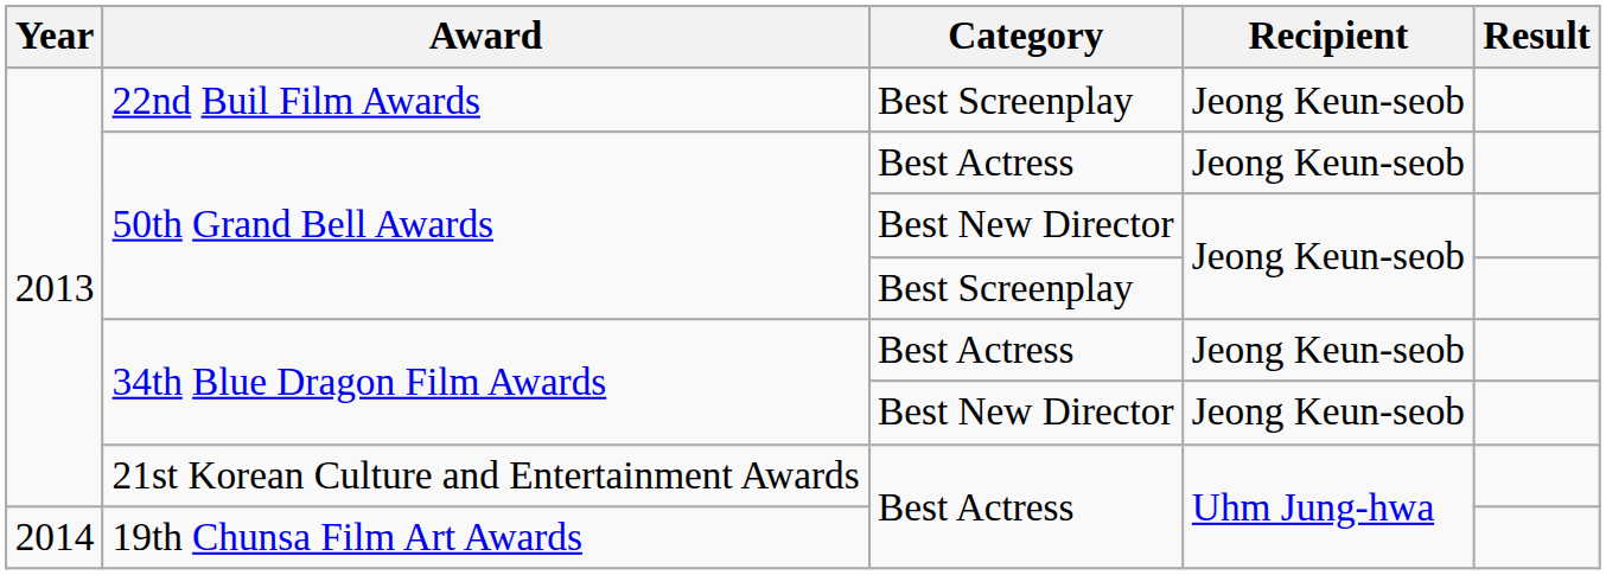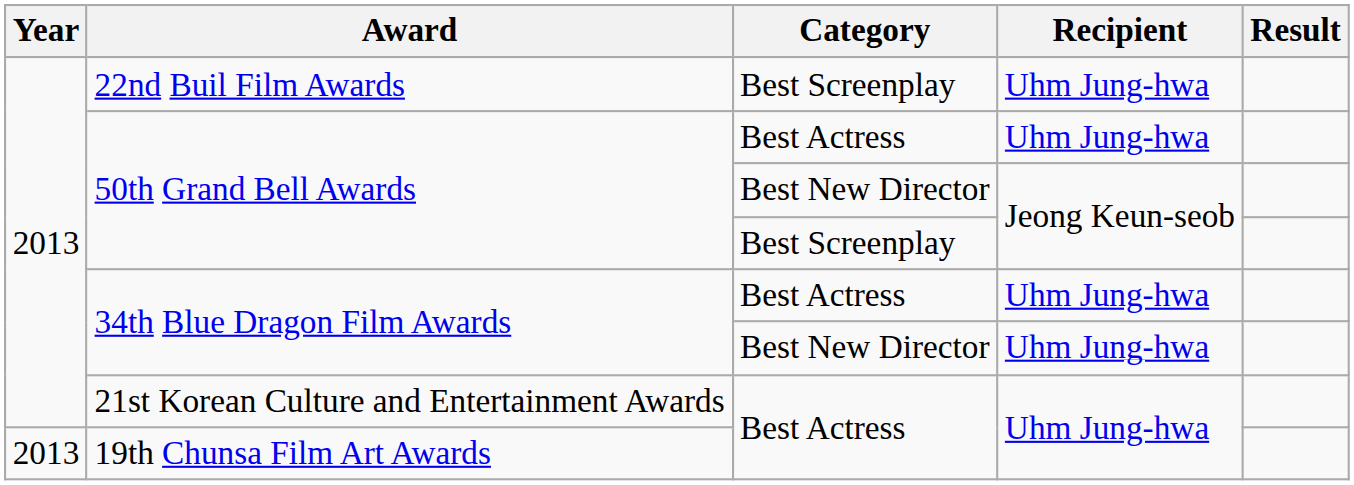 <table class="wikitable">
 <tr>
 <th>Year</th>
 <th>Award</th>
 <th>Category</th>
 <th>Recipient</th>
 <th>Result</th>
 </tr>
 <tr>
 <td rowspan=7>2013</td>
 <td><a href='#'>22nd</a> <a href='#'>Buil Film Awards</a></td>
 <td>Best Screenplay</td>
-<td>Jeong Keun-seob</td>
+<td><a href='#'>Uhm Jung-hwa</a></td>
 <td></td>
 </tr>
 <tr>
 <td rowspan=3><a href='#'>50th</a> <a href='#'>Grand Bell Awards</a></td>
 <td>Best Actress</td>
-<td>Jeong Keun-seob</td>
+<td><a href='#'>Uhm Jung-hwa</a></td>
 <td></td>
 </tr>
 <tr>
 <td>Best New Director</td>
 <td rowspan=2>Jeong Keun-seob</td>
 <td></td>
 </tr>
 <tr>
 <td>Best Screenplay</td>
 <td></td>
 </tr>
 <tr>
 <td rowspan=2><a href='#'>34th</a> <a href='#'>Blue Dragon Film Awards</a></td>
 <td>Best Actress</td>
-<td>Jeong Keun-seob</td>
+<td><a href='#'>Uhm Jung-hwa</a></td>
 <td></td>
 </tr>
 <tr>
 <td>Best New Director</td>
-<td>Jeong Keun-seob</td>
+<td><a href='#'>Uhm Jung-hwa</a></td>
 <td></td>
 </tr>
 <tr>
 <td>21st Korean Culture and Entertainment Awards</td>
 <td rowspan=2>Best Actress</td>
 <td rowspan=2><a href='#'>Uhm Jung-hwa</a></td>
 <td></td>
 </tr>
 <tr>
-<td>2014</td>
+<td>2013</td>
 <td>19th <a href='#'>Chunsa Film Art Awards</a></td>
 <td></td>
 </tr>
 </table>
